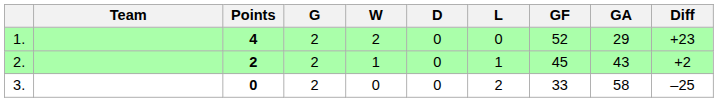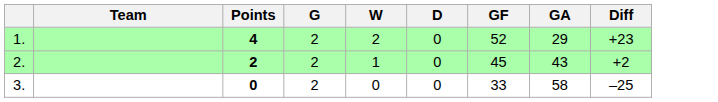 <table class=wikitable style="text-align:center">
 <tr bgcolor="#DCDCDC">
 <th width="25"></th>
 <th width="200">Team</th>
 <th width="60">Points</th>
 <th width="60">G</th>
 <th width="60">W</th>
 <th width="60">D</th>
-<th width="60">L</th>
 <th width="60">GF</th>
 <th width="60">GA</th>
 <th width="60">Diff</th>
 </tr>
 <tr bgcolor=#AAFFAA>
 <td>1.</td>
 <td align=left></td>
 <td><strong>4</strong></td>
 <td>2</td>
 <td>2</td>
-<td>0</td>
 <td>0</td>
 <td>52</td>
 <td>29</td>
 <td>+23</td>
 </tr>
 <tr bgcolor=#AAFFAA>
 <td>2.</td>
 <td align=left></td>
 <td><strong>2</strong></td>
 <td>2</td>
 <td>1</td>
 <td>0</td>
-<td>1</td>
 <td>45</td>
 <td>43</td>
 <td>+2</td>
 </tr>
 <tr bgcolor=#FFFFFF>
 <td>3.</td>
 <td align=left></td>
 <td><strong>0</strong></td>
 <td>2</td>
 <td>0</td>
 <td>0</td>
-<td>2</td>
 <td>33</td>
 <td>58</td>
 <td>–25</td>
 </tr>
 </table>
